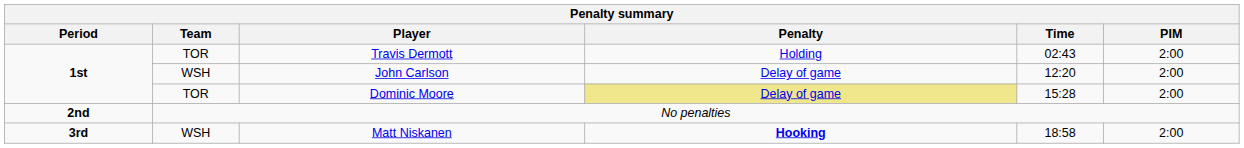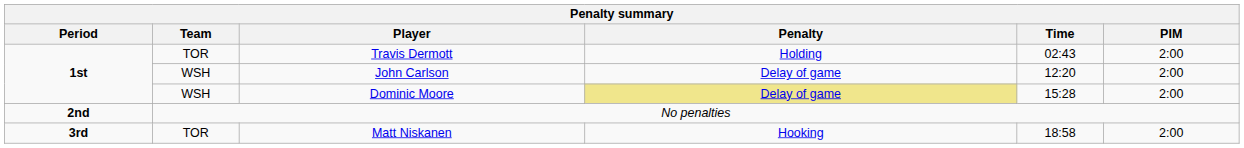 <table style="width:100%;" class="wikitable">
 <tr>
 <th colspan=6>Penalty summary</th>
 </tr>
 <tr>
 <th style="width:12%;">Period</th>
 <th style="width:7%;">Team</th>
 <th style="width:28%;">Player</th>
 <th style="width:35%;">Penalty</th>
 <th style="width:7%;">Time</th>
 <th style="width:11%;">PIM</th>
 </tr>
 <tr>
 <td style="text-align:center;" rowspan="3"><strong>1st</strong></td>
 <td align=center>TOR</td>
 <td align=center><a href='#'>Travis Dermott</a></td>
 <td align=center><a href='#'>Holding</a></td>
 <td align=center>02:43</td>
 <td align=center>2:00</td>
 </tr>
 <tr>
 <td align=center>WSH</td>
 <td align=center><a href='#'>John Carlson</a></td>
 <td align=center><a href='#'>Delay of game</a></td>
 <td align=center>12:20</td>
 <td align=center>2:00</td>
 </tr>
 <tr>
-<td align=center>TOR</td>
+<td align=center>WSH</td>
 <td align=center><a href='#'>Dominic Moore</a></td>
 <td align=center style="background: khaki;"><a href='#'>Delay of game</a></td>
 <td align=center>15:28</td>
 <td align=center>2:00</td>
 </tr>
 <tr>
 <td style="text-align:center;"><strong>2nd</strong></td>
 <td colspan="5" align=center><em>No penalties</em></td>
 </tr>
 <tr>
 <td style="text-align:center;"><strong>3rd</strong></td>
-<td align=center>WSH</td>
+<td align=center>TOR</td>
 <td align=center><a href='#'>Matt Niskanen</a></td>
-<td align=center><strong><a href='#'>Hooking</a></strong></td>
+<td align=center><a href='#'>Hooking</a></td>
 <td align=center>18:58</td>
 <td align=center>2:00</td>
 </tr>
 </table>
